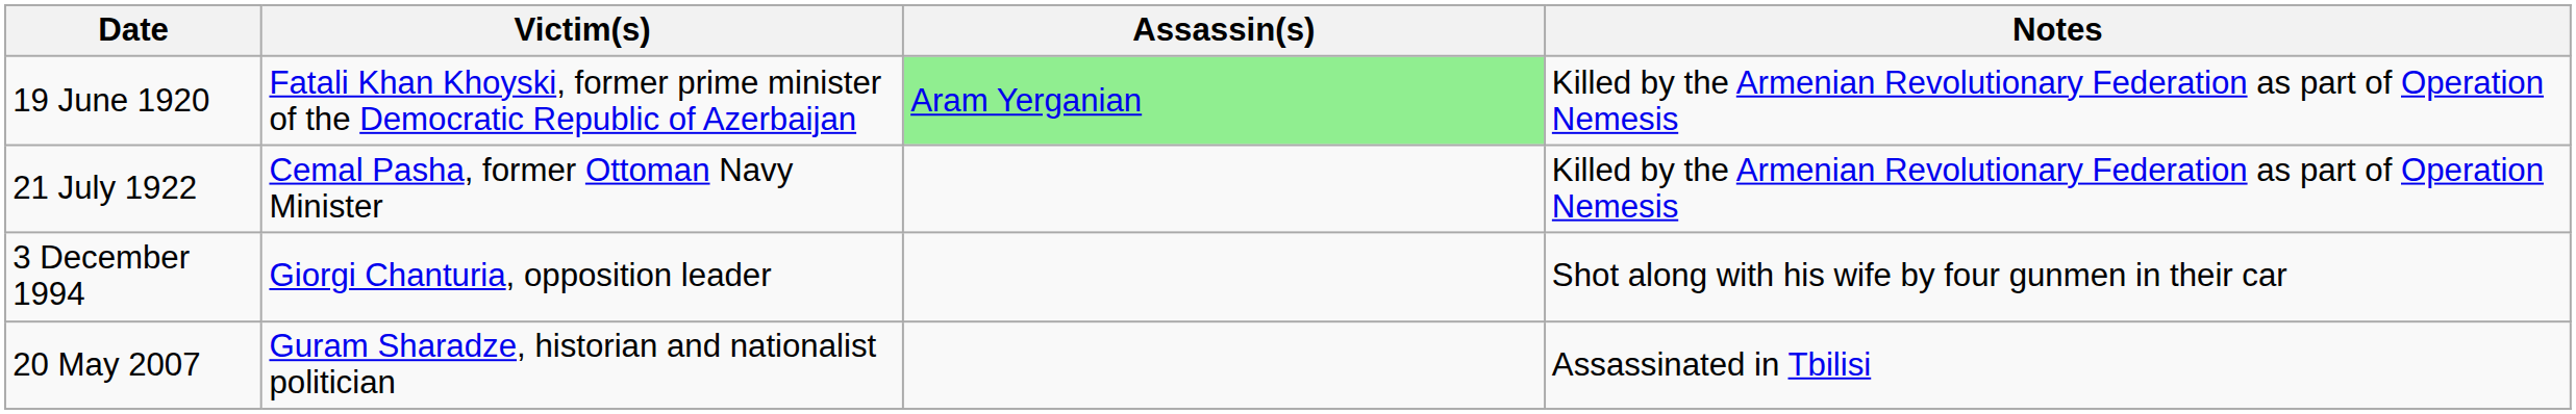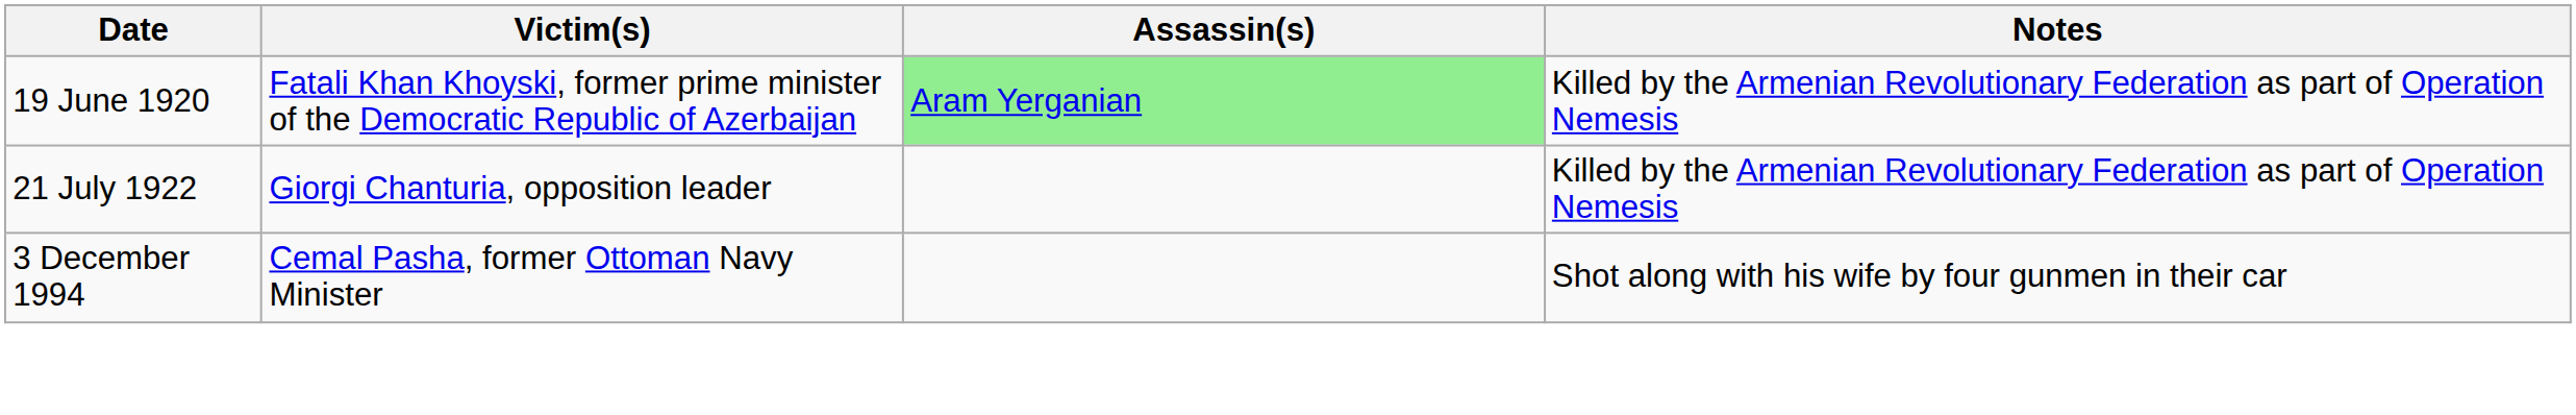 <table class="wikitable"  style="width:100%">
 <tr>
 <th style="width:10%">Date</th>
 <th style="width:25%">Victim(s)</th>
 <th style="width:25%">Assassin(s)</th>
 <th style="width:40%">Notes</th>
 </tr>
 <tr>
 <td>19 June 1920</td>
 <td><a href='#'>Fatali Khan Khoyski</a>, former prime minister of the <a href='#'>Democratic Republic of Azerbaijan</a></td>
 <td style="background: lightgreen;"><a href='#'>Aram Yerganian</a></td>
 <td>Killed by the <a href='#'>Armenian Revolutionary Federation</a> as part of <a href='#'>Operation Nemesis</a></td>
 </tr>
 <tr>
 <td>21 July 1922</td>
-<td><a href='#'>Cemal Pasha</a>, former <a href='#'>Ottoman</a> Navy Minister</td>
+<td><a href='#'>Giorgi Chanturia</a>, opposition leader</td>
 <td></td>
 <td>Killed by the <a href='#'>Armenian Revolutionary Federation</a> as part of <a href='#'>Operation Nemesis</a></td>
 </tr>
 <tr>
 <td>3 December 1994</td>
-<td><a href='#'>Giorgi Chanturia</a>, opposition leader</td>
+<td><a href='#'>Cemal Pasha</a>, former <a href='#'>Ottoman</a> Navy Minister</td>
 <td></td>
 <td>Shot along with his wife by four gunmen in their car</td>
 </tr>
-<tr>
-<td>20 May 2007</td>
-<td><a href='#'>Guram Sharadze</a>, historian and nationalist politician</td>
-<td></td>
-<td>Assassinated in <a href='#'>Tbilisi</a></td>
-</tr>
 </table>
